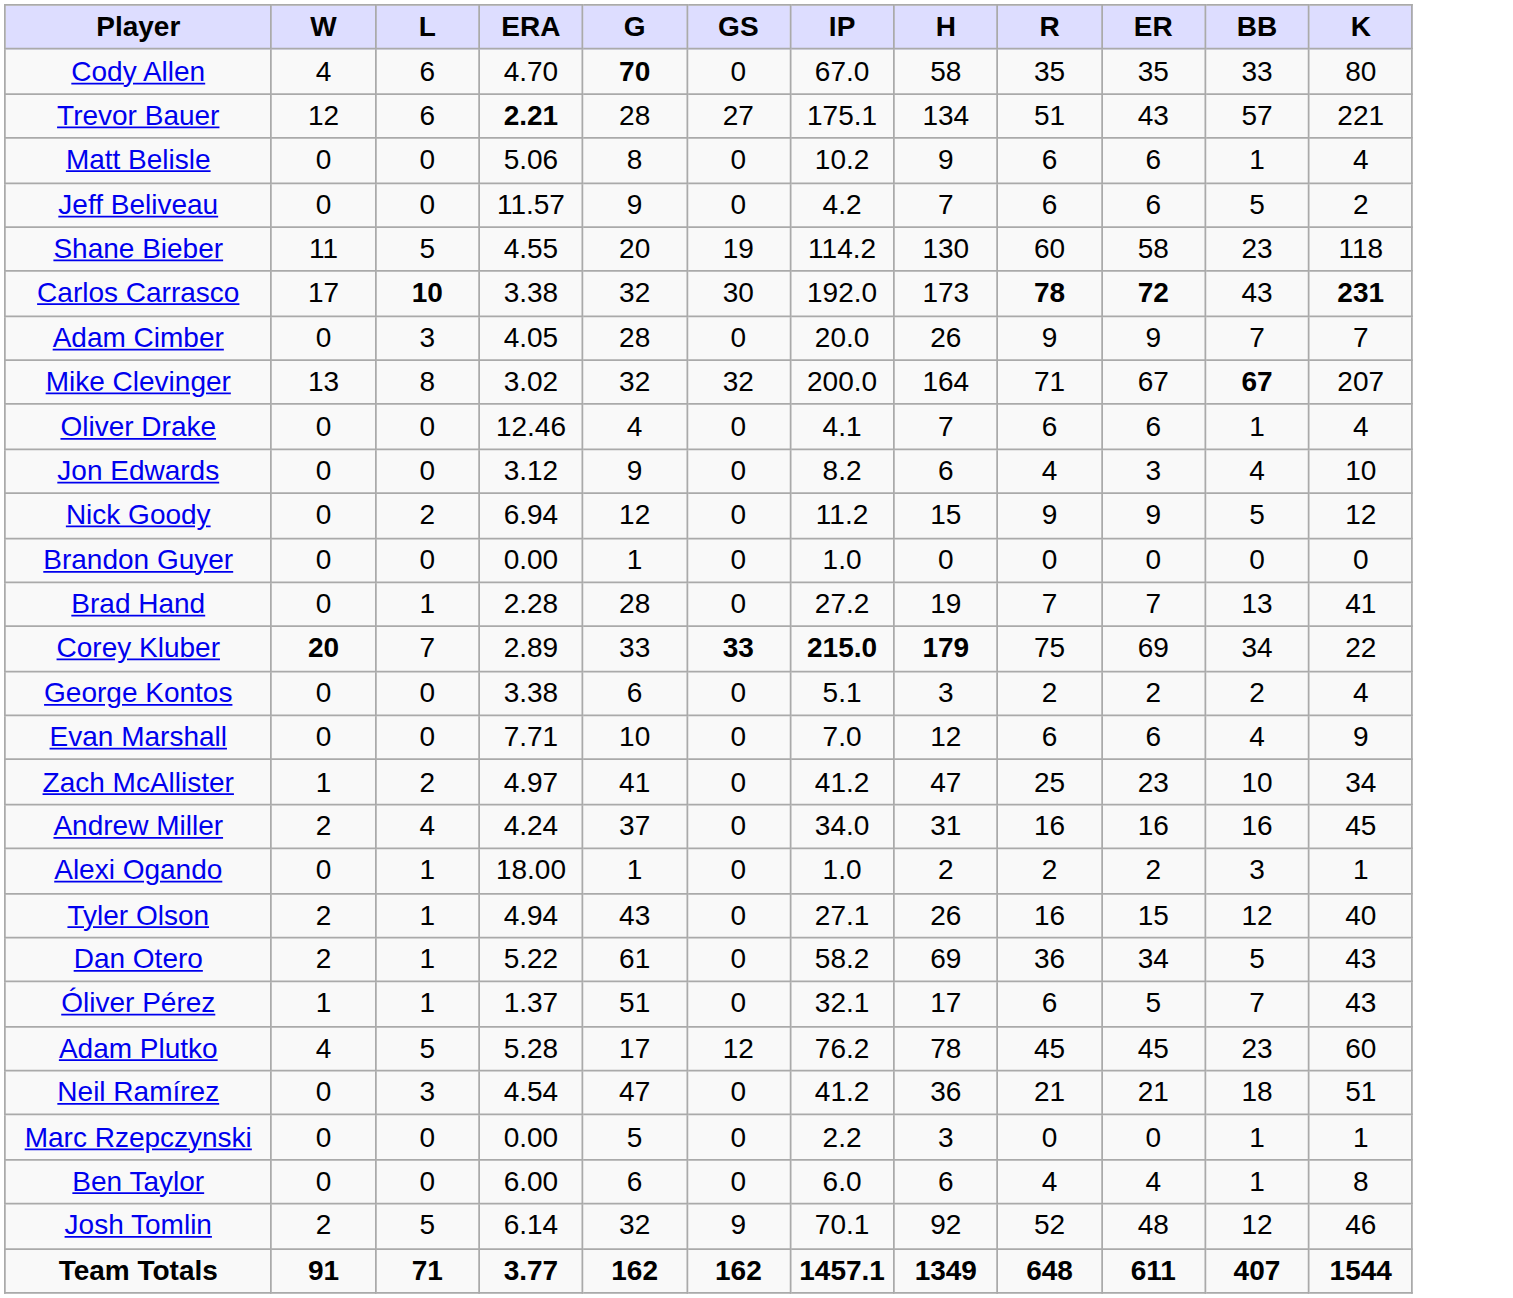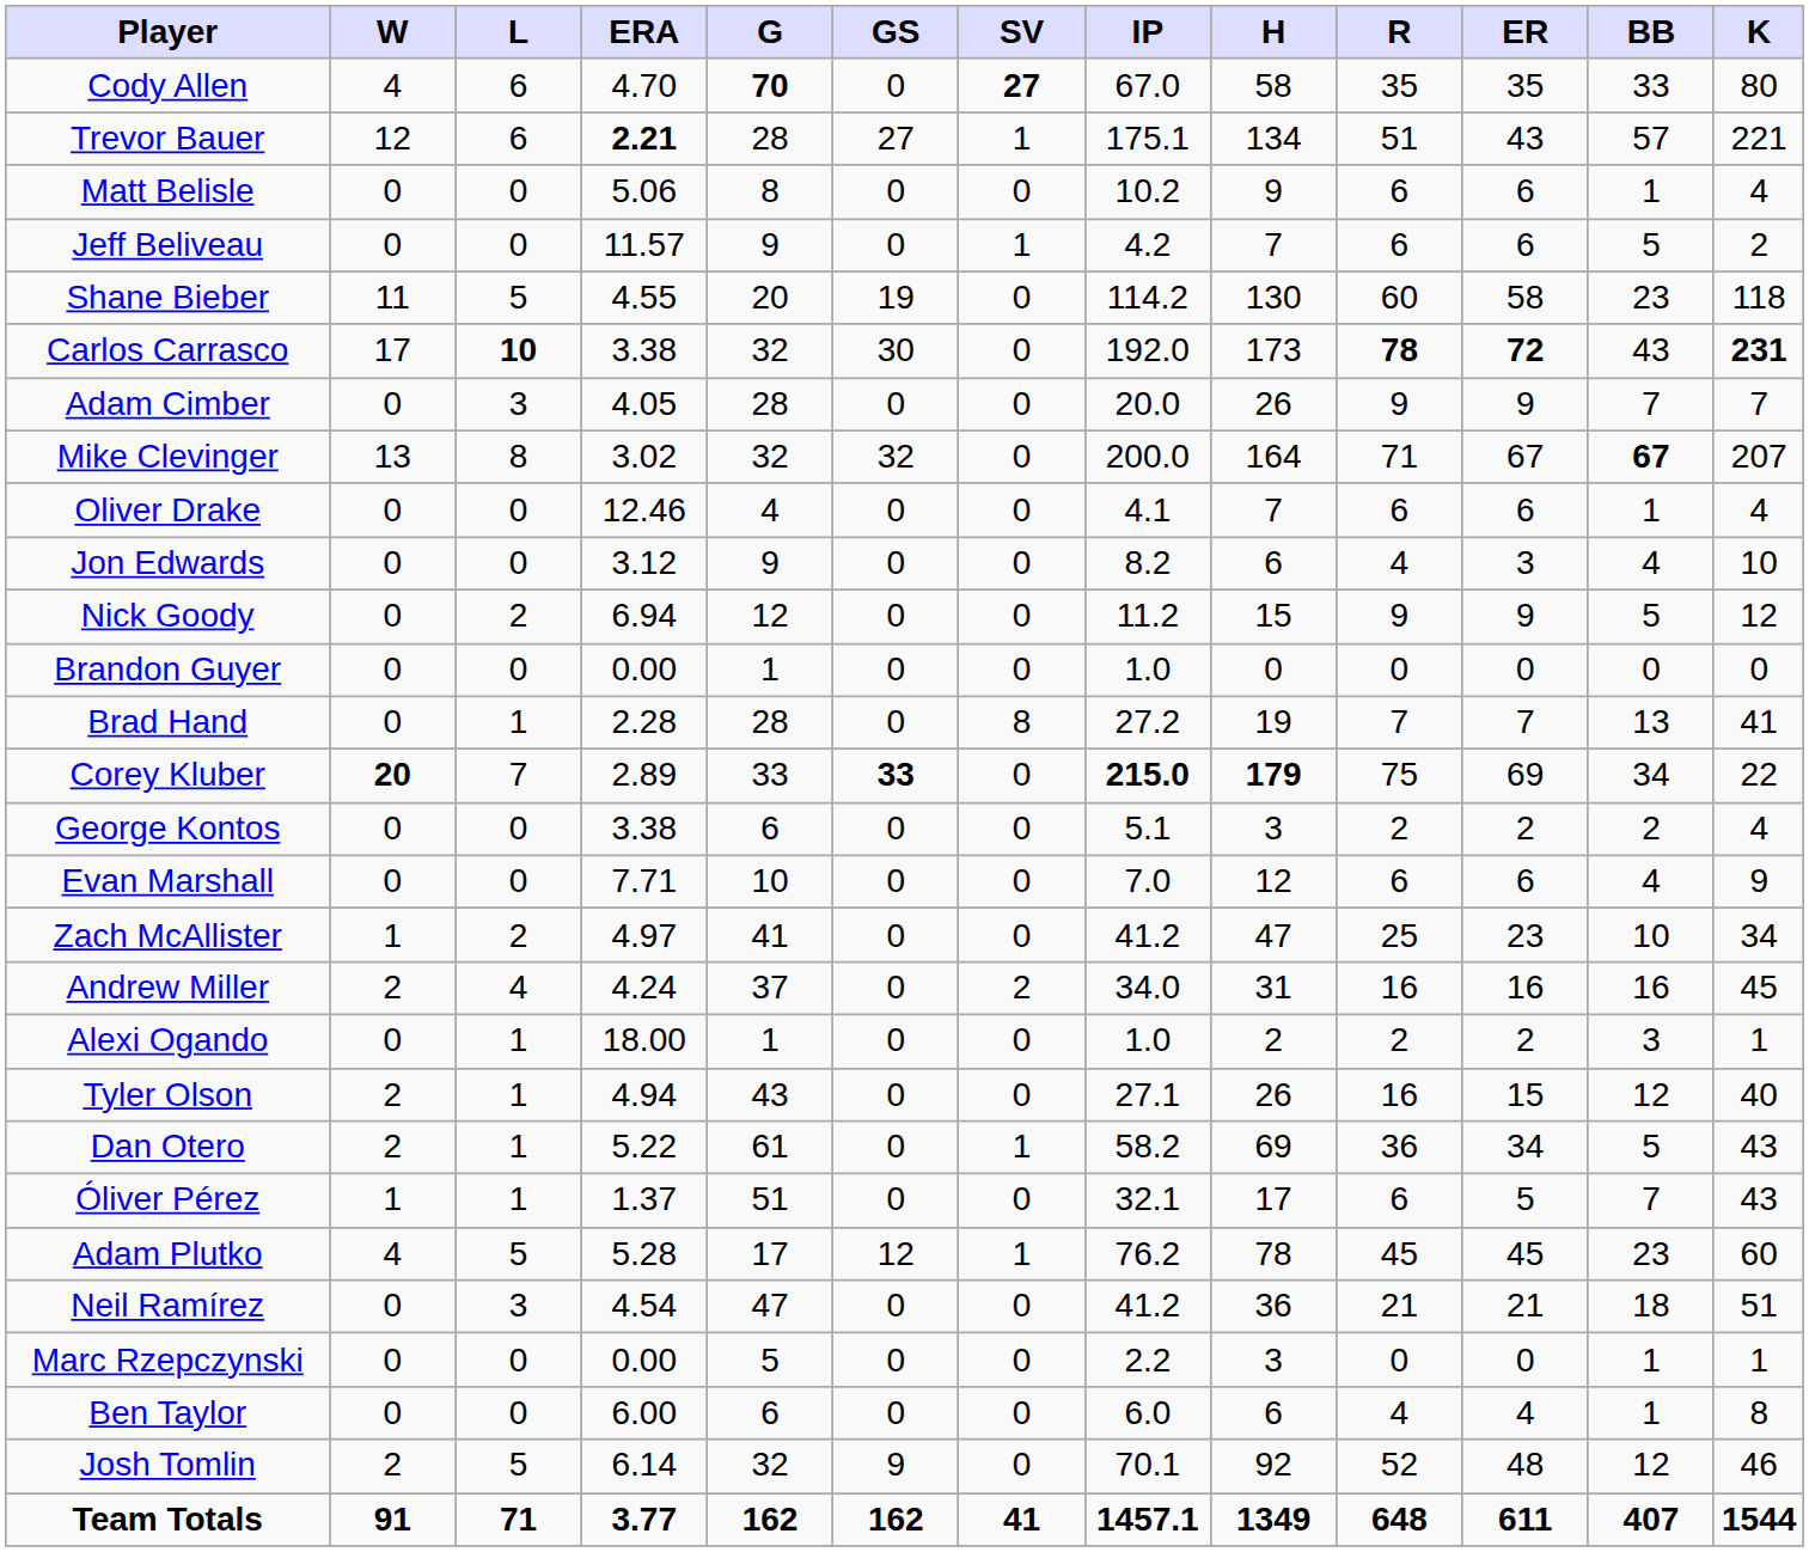 <table class="wikitable" style="text-align:center;">
 <tr>
 <th style="background:#ddf; width:18%;">Player</th>
 <th style="background:#ddf; width:7%;">W</th>
 <th style="background:#ddf; width:7%;">L</th>
 <th style="background:#ddf; width:7%;">ERA</th>
 <th style="background:#ddf; width:7%;">G</th>
 <th style="background:#ddf; width:7%;">GS</th>
+<th style="background:#ddf; width:7%;">SV</th>
 <th style="background:#ddf; width:7%;">IP</th>
 <th style="background:#ddf; width:7%;">H</th>
 <th style="background:#ddf; width:7%;">R</th>
 <th style="background:#ddf; width:7%;">ER</th>
 <th style="background:#ddf; width:7%;">BB</th>
 <th style="background:#ddf; width:7%;">K</th>
 </tr>
 <tr align=center>
 <td><a href='#'>Cody Allen</a></td>
 <td>4</td>
 <td>6</td>
 <td>4.70</td>
 <td><strong>70</strong></td>
 <td>0</td>
+<td><strong>27</strong></td>
 <td>67.0</td>
 <td>58</td>
 <td>35</td>
 <td>35</td>
 <td>33</td>
 <td>80</td>
 </tr>
 <tr align=center>
 <td><a href='#'>Trevor Bauer</a></td>
 <td>12</td>
 <td>6</td>
 <td><strong>2.21</strong></td>
 <td>28</td>
 <td>27</td>
+<td>1</td>
 <td>175.1</td>
 <td>134</td>
 <td>51</td>
 <td>43</td>
 <td>57</td>
 <td>221</td>
 </tr>
 <tr align=center>
 <td><a href='#'>Matt Belisle</a></td>
 <td>0</td>
 <td>0</td>
 <td>5.06</td>
 <td>8</td>
+<td>0</td>
 <td>0</td>
 <td>10.2</td>
 <td>9</td>
 <td>6</td>
 <td>6</td>
 <td>1</td>
 <td>4</td>
 </tr>
 <tr align=center>
 <td><a href='#'>Jeff Beliveau</a></td>
 <td>0</td>
 <td>0</td>
 <td>11.57</td>
 <td>9</td>
 <td>0</td>
+<td>1</td>
 <td>4.2</td>
 <td>7</td>
 <td>6</td>
 <td>6</td>
 <td>5</td>
 <td>2</td>
 </tr>
 <tr align=center>
 <td><a href='#'>Shane Bieber</a></td>
 <td>11</td>
 <td>5</td>
 <td>4.55</td>
 <td>20</td>
 <td>19</td>
+<td>0</td>
 <td>114.2</td>
 <td>130</td>
 <td>60</td>
 <td>58</td>
 <td>23</td>
 <td>118</td>
 </tr>
 <tr align=center>
 <td><a href='#'>Carlos Carrasco</a></td>
 <td>17</td>
 <td><strong>10</strong></td>
 <td>3.38</td>
 <td>32</td>
 <td>30</td>
+<td>0</td>
 <td>192.0</td>
 <td>173</td>
 <td><strong>78</strong></td>
 <td><strong>72</strong></td>
 <td>43</td>
 <td><strong>231</strong></td>
 </tr>
 <tr align=center>
 <td><a href='#'>Adam Cimber</a></td>
 <td>0</td>
 <td>3</td>
 <td>4.05</td>
 <td>28</td>
+<td>0</td>
 <td>0</td>
 <td>20.0</td>
 <td>26</td>
 <td>9</td>
 <td>9</td>
 <td>7</td>
 <td>7</td>
 </tr>
 <tr align=center>
 <td><a href='#'>Mike Clevinger</a></td>
 <td>13</td>
 <td>8</td>
 <td>3.02</td>
 <td>32</td>
 <td>32</td>
+<td>0</td>
 <td>200.0</td>
 <td>164</td>
 <td>71</td>
 <td>67</td>
 <td><strong>67</strong></td>
 <td>207</td>
 </tr>
 <tr align=center>
 <td><a href='#'>Oliver Drake</a></td>
 <td>0</td>
 <td>0</td>
 <td>12.46</td>
 <td>4</td>
+<td>0</td>
 <td>0</td>
 <td>4.1</td>
 <td>7</td>
 <td>6</td>
 <td>6</td>
 <td>1</td>
 <td>4</td>
 </tr>
 <tr align=center>
 <td><a href='#'>Jon Edwards</a></td>
 <td>0</td>
 <td>0</td>
 <td>3.12</td>
 <td>9</td>
 <td>0</td>
+<td>0</td>
 <td>8.2</td>
 <td>6</td>
 <td>4</td>
 <td>3</td>
 <td>4</td>
 <td>10</td>
 </tr>
 <tr align=center>
 <td><a href='#'>Nick Goody</a></td>
 <td>0</td>
 <td>2</td>
 <td>6.94</td>
 <td>12</td>
+<td>0</td>
 <td>0</td>
 <td>11.2</td>
 <td>15</td>
 <td>9</td>
 <td>9</td>
 <td>5</td>
 <td>12</td>
 </tr>
 <tr align=center>
 <td><a href='#'>Brandon Guyer</a></td>
 <td>0</td>
 <td>0</td>
 <td>0.00</td>
 <td>1</td>
 <td>0</td>
+<td>0</td>
 <td>1.0</td>
 <td>0</td>
 <td>0</td>
 <td>0</td>
 <td>0</td>
 <td>0</td>
 </tr>
 <tr align=center>
 <td><a href='#'>Brad Hand</a></td>
 <td>0</td>
 <td>1</td>
 <td>2.28</td>
 <td>28</td>
 <td>0</td>
+<td>8</td>
 <td>27.2</td>
 <td>19</td>
 <td>7</td>
 <td>7</td>
 <td>13</td>
 <td>41</td>
 </tr>
 <tr align=center>
 <td><a href='#'>Corey Kluber</a></td>
 <td><strong>20</strong></td>
 <td>7</td>
 <td>2.89</td>
 <td>33</td>
 <td><strong>33</strong></td>
+<td>0</td>
 <td><strong>215.0</strong></td>
 <td><strong>179</strong></td>
 <td>75</td>
 <td>69</td>
 <td>34</td>
 <td>22</td>
 </tr>
 <tr align=center>
 <td><a href='#'>George Kontos</a></td>
 <td>0</td>
 <td>0</td>
 <td>3.38</td>
 <td>6</td>
+<td>0</td>
 <td>0</td>
 <td>5.1</td>
 <td>3</td>
 <td>2</td>
 <td>2</td>
 <td>2</td>
 <td>4</td>
 </tr>
 <tr align=center>
 <td><a href='#'>Evan Marshall</a></td>
 <td>0</td>
 <td>0</td>
 <td>7.71</td>
 <td>10</td>
 <td>0</td>
+<td>0</td>
 <td>7.0</td>
 <td>12</td>
 <td>6</td>
 <td>6</td>
 <td>4</td>
 <td>9</td>
 </tr>
 <tr align=center>
 <td><a href='#'>Zach McAllister</a></td>
 <td>1</td>
 <td>2</td>
 <td>4.97</td>
 <td>41</td>
+<td>0</td>
 <td>0</td>
 <td>41.2</td>
 <td>47</td>
 <td>25</td>
 <td>23</td>
 <td>10</td>
 <td>34</td>
 </tr>
 <tr align=center>
 <td><a href='#'>Andrew Miller</a></td>
 <td>2</td>
 <td>4</td>
 <td>4.24</td>
 <td>37</td>
 <td>0</td>
+<td>2</td>
 <td>34.0</td>
 <td>31</td>
 <td>16</td>
 <td>16</td>
 <td>16</td>
 <td>45</td>
 </tr>
 <tr align=center>
 <td><a href='#'>Alexi Ogando</a></td>
 <td>0</td>
 <td>1</td>
 <td>18.00</td>
 <td>1</td>
+<td>0</td>
 <td>0</td>
 <td>1.0</td>
 <td>2</td>
 <td>2</td>
 <td>2</td>
 <td>3</td>
 <td>1</td>
 </tr>
 <tr align=center>
 <td><a href='#'>Tyler Olson</a></td>
 <td>2</td>
 <td>1</td>
 <td>4.94</td>
 <td>43</td>
 <td>0</td>
+<td>0</td>
 <td>27.1</td>
 <td>26</td>
 <td>16</td>
 <td>15</td>
 <td>12</td>
 <td>40</td>
 </tr>
 <tr align=center>
 <td><a href='#'>Dan Otero</a></td>
 <td>2</td>
 <td>1</td>
 <td>5.22</td>
 <td>61</td>
 <td>0</td>
+<td>1</td>
 <td>58.2</td>
 <td>69</td>
 <td>36</td>
 <td>34</td>
 <td>5</td>
 <td>43</td>
 </tr>
 <tr align=center>
 <td><a href='#'>Óliver Pérez</a></td>
 <td>1</td>
 <td>1</td>
 <td>1.37</td>
 <td>51</td>
+<td>0</td>
 <td>0</td>
 <td>32.1</td>
 <td>17</td>
 <td>6</td>
 <td>5</td>
 <td>7</td>
 <td>43</td>
 </tr>
 <tr align=center>
 <td><a href='#'>Adam Plutko</a></td>
 <td>4</td>
 <td>5</td>
 <td>5.28</td>
 <td>17</td>
 <td>12</td>
+<td>1</td>
 <td>76.2</td>
 <td>78</td>
 <td>45</td>
 <td>45</td>
 <td>23</td>
 <td>60</td>
 </tr>
 <tr align=center>
 <td><a href='#'>Neil Ramírez</a></td>
 <td>0</td>
 <td>3</td>
 <td>4.54</td>
 <td>47</td>
+<td>0</td>
 <td>0</td>
 <td>41.2</td>
 <td>36</td>
 <td>21</td>
 <td>21</td>
 <td>18</td>
 <td>51</td>
 </tr>
 <tr align=center>
 <td><a href='#'>Marc Rzepczynski</a></td>
 <td>0</td>
 <td>0</td>
 <td>0.00</td>
 <td>5</td>
 <td>0</td>
+<td>0</td>
 <td>2.2</td>
 <td>3</td>
 <td>0</td>
 <td>0</td>
 <td>1</td>
 <td>1</td>
 </tr>
 <tr align=center>
 <td><a href='#'>Ben Taylor</a></td>
 <td>0</td>
 <td>0</td>
 <td>6.00</td>
 <td>6</td>
+<td>0</td>
 <td>0</td>
 <td>6.0</td>
 <td>6</td>
 <td>4</td>
 <td>4</td>
 <td>1</td>
 <td>8</td>
 </tr>
 <tr align=center>
 <td><a href='#'>Josh Tomlin</a></td>
 <td>2</td>
 <td>5</td>
 <td>6.14</td>
 <td>32</td>
 <td>9</td>
+<td>0</td>
 <td>70.1</td>
 <td>92</td>
 <td>52</td>
 <td>48</td>
 <td>12</td>
 <td>46</td>
 </tr>
 <tr align=center>
 <td><strong>Team Totals</strong></td>
 <td><strong>91</strong></td>
 <td><strong>71</strong></td>
 <td><strong>3.77</strong></td>
 <td><strong>162</strong></td>
 <td><strong>162</strong></td>
+<td><strong>41</strong></td>
 <td><strong>1457.1</strong></td>
 <td><strong>1349</strong></td>
 <td><strong>648</strong></td>
 <td><strong>611</strong></td>
 <td><strong>407</strong></td>
 <td><strong>1544</strong></td>
 </tr>
 </table>
